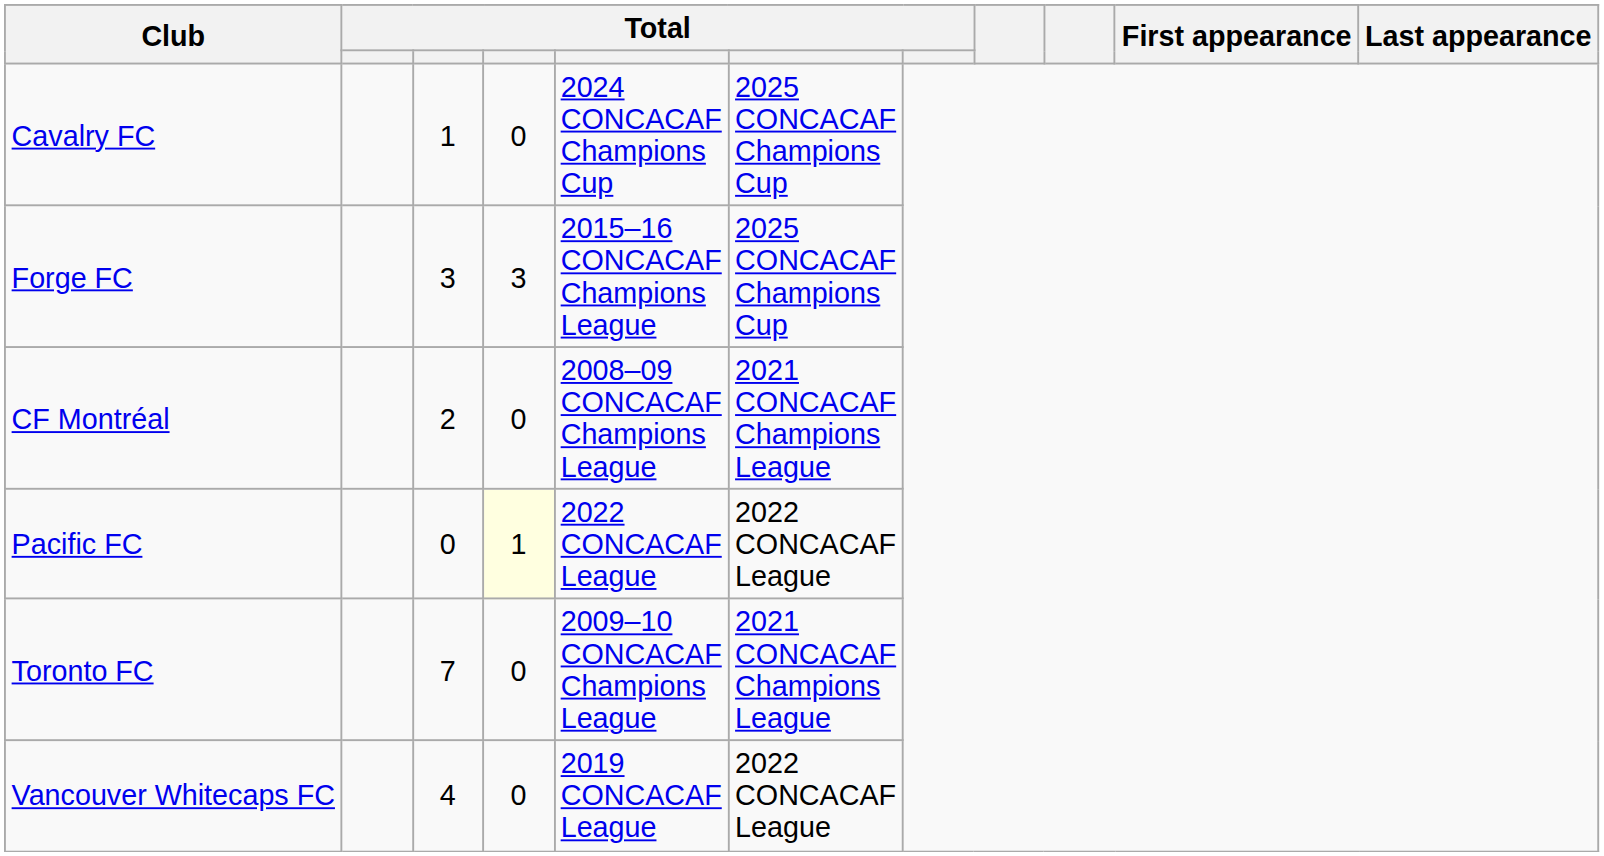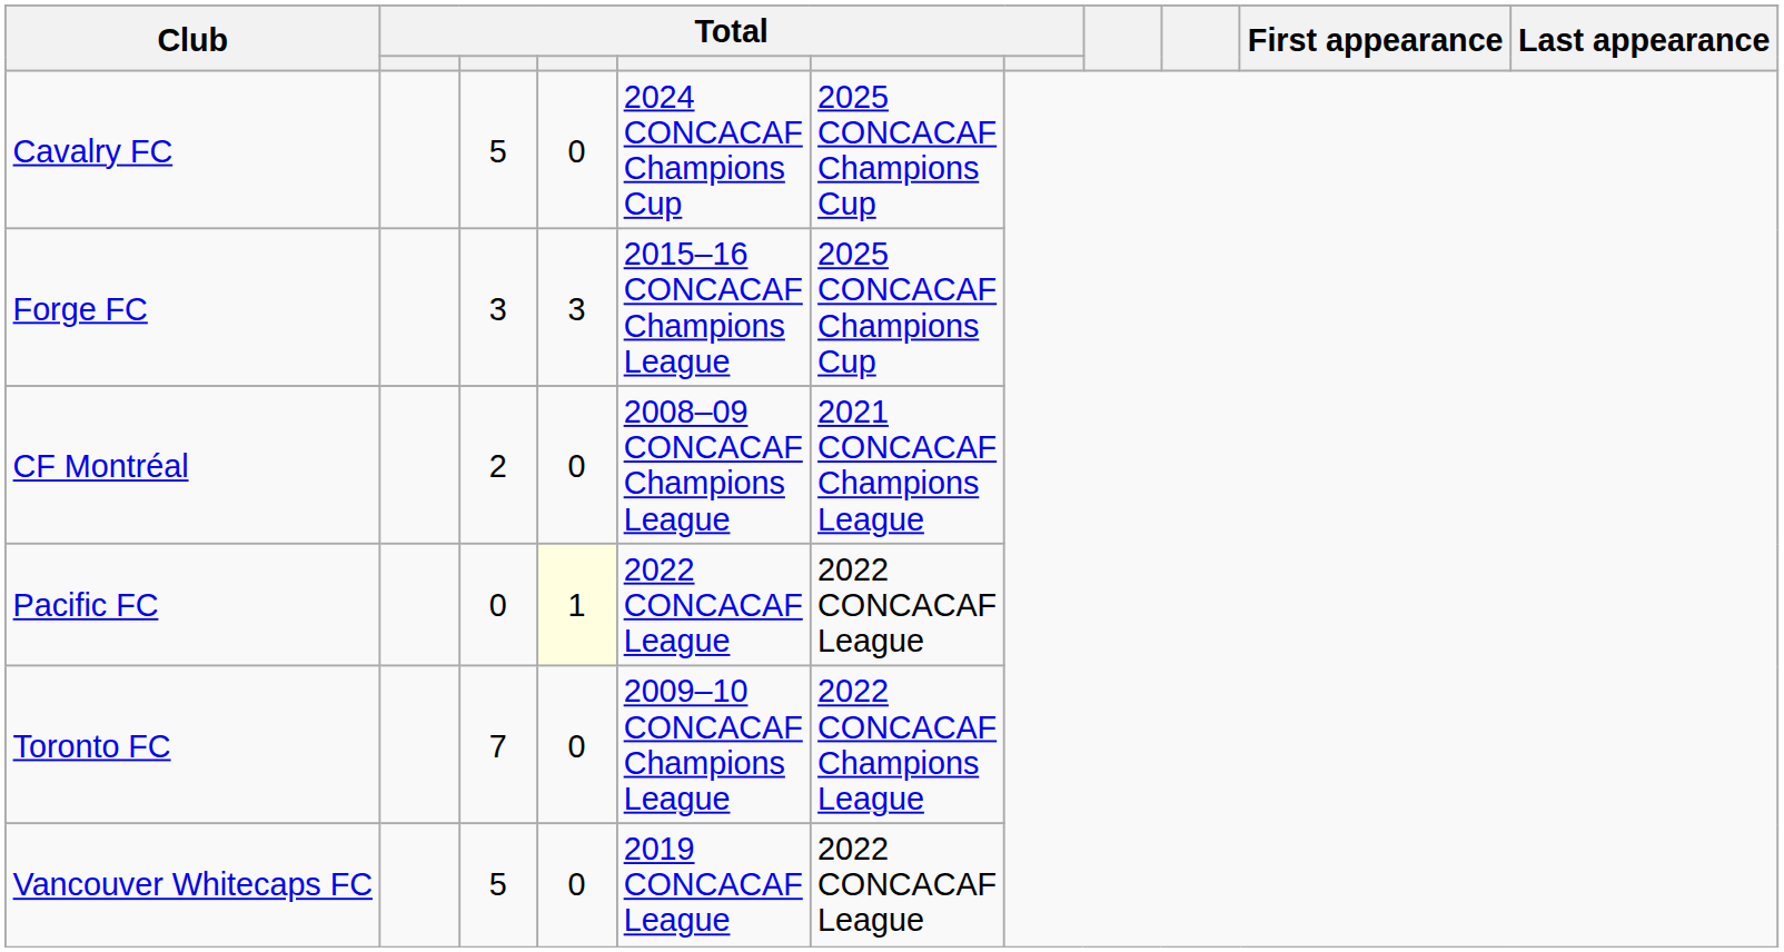 <table class="wikitable sortable" style="font-size:95%; text-align: center;">
 <tr>
 <th rowspan="2">Club</th>
 <th style="width:30px;" colspan=6>Total</th>
 <th rowspan="2" style="width:2em"></th>
 <th rowspan="2" style="width:2em"></th>
 <th rowspan="2">First appearance</th>
 <th rowspan="2">Last appearance</th>
 </tr>
 <tr>
 <th style="width:2em"></th>
 <th style="width:2em"></th>
 <th style="width:2em"></th>
 <th style="width:2em"></th>
 <th style="width:2em"></th>
 <th style="width:2em"></th>
 </tr>
 <tr>
 <td style="text-align: left;"><a href='#'>Cavalry FC</a></td>
 <td 2></td>
-<td>1</td>
+<td>5</td>
 <td>0</td>
 <td style="text-align: left;"><a href='#'>2024 CONCACAF Champions Cup</a></td>
 <td style="text-align: left;"><a href='#'>2025 CONCACAF Champions Cup</a></td>
 </tr>
 <tr>
 <td style="text-align: left;"><a href='#'>Forge FC</a></td>
 <td 6></td>
 <td>3</td>
 <td>3</td>
 <td style="text-align: left;"><a href='#'>2015–16 CONCACAF Champions League</a></td>
 <td style="text-align: left;"><a href='#'>2025 CONCACAF Champions Cup</a></td>
 </tr>
 <tr>
 <td style="text-align: left;"><a href='#'>CF Montréal</a></td>
 <td 5></td>
 <td>2</td>
 <td>0</td>
 <td style="text-align: left;"><a href='#'>2008–09 CONCACAF Champions League</a></td>
 <td style="text-align: left;"><a href='#'>2021 CONCACAF Champions League</a></td>
 </tr>
 <tr>
 <td style="text-align: left;"><a href='#'>Pacific FC</a></td>
 <td 1></td>
 <td>0</td>
 <td style="background: lightyellow;">1</td>
 <td style="text-align: left;"><a href='#'>2022 CONCACAF League</a></td>
 <td style="text-align: left;">2022 CONCACAF League</td>
 </tr>
 <tr>
 <td style="text-align: left;"><a href='#'>Toronto FC</a></td>
 <td 7></td>
 <td>7</td>
 <td>0</td>
 <td style="text-align: left;"><a href='#'>2009–10 CONCACAF Champions League</a></td>
-<td style="text-align: left;"><a href='#'>2021 CONCACAF Champions League</a></td>
+<td style="text-align: left;"><a href='#'>2022 CONCACAF Champions League</a></td>
 </tr>
 <tr>
 <td style="text-align: left;"><a href='#'>Vancouver Whitecaps FC</a></td>
 <td 5></td>
-<td>4</td>
+<td>5</td>
 <td>0</td>
 <td style="text-align: left;"><a href='#'>2019 CONCACAF League</a></td>
 <td style="text-align: left;">2022 CONCACAF League</td>
 </tr>
 </table>
